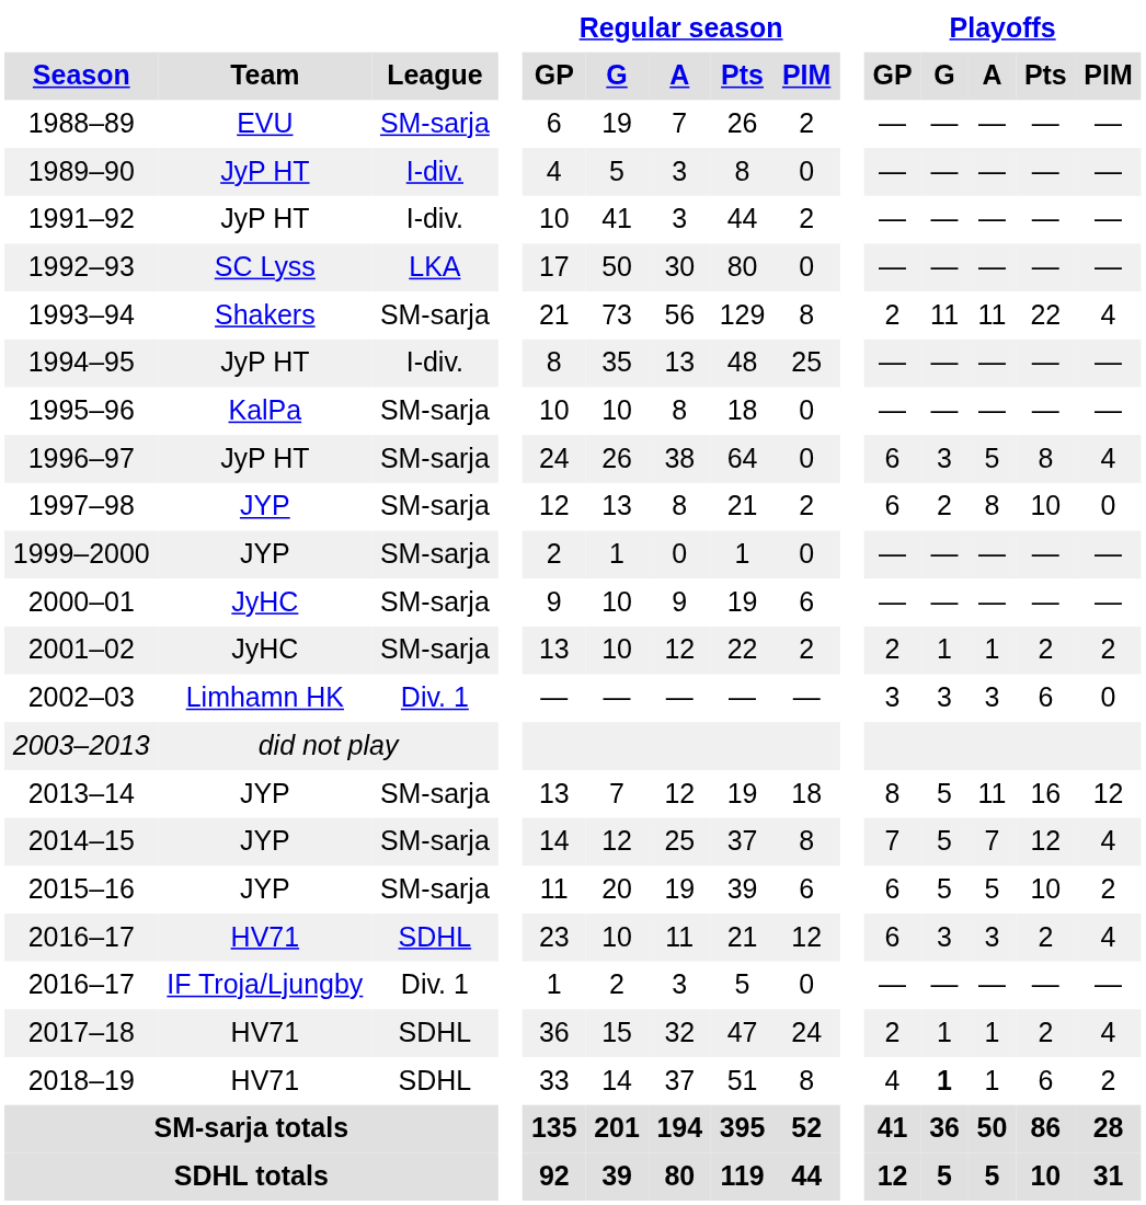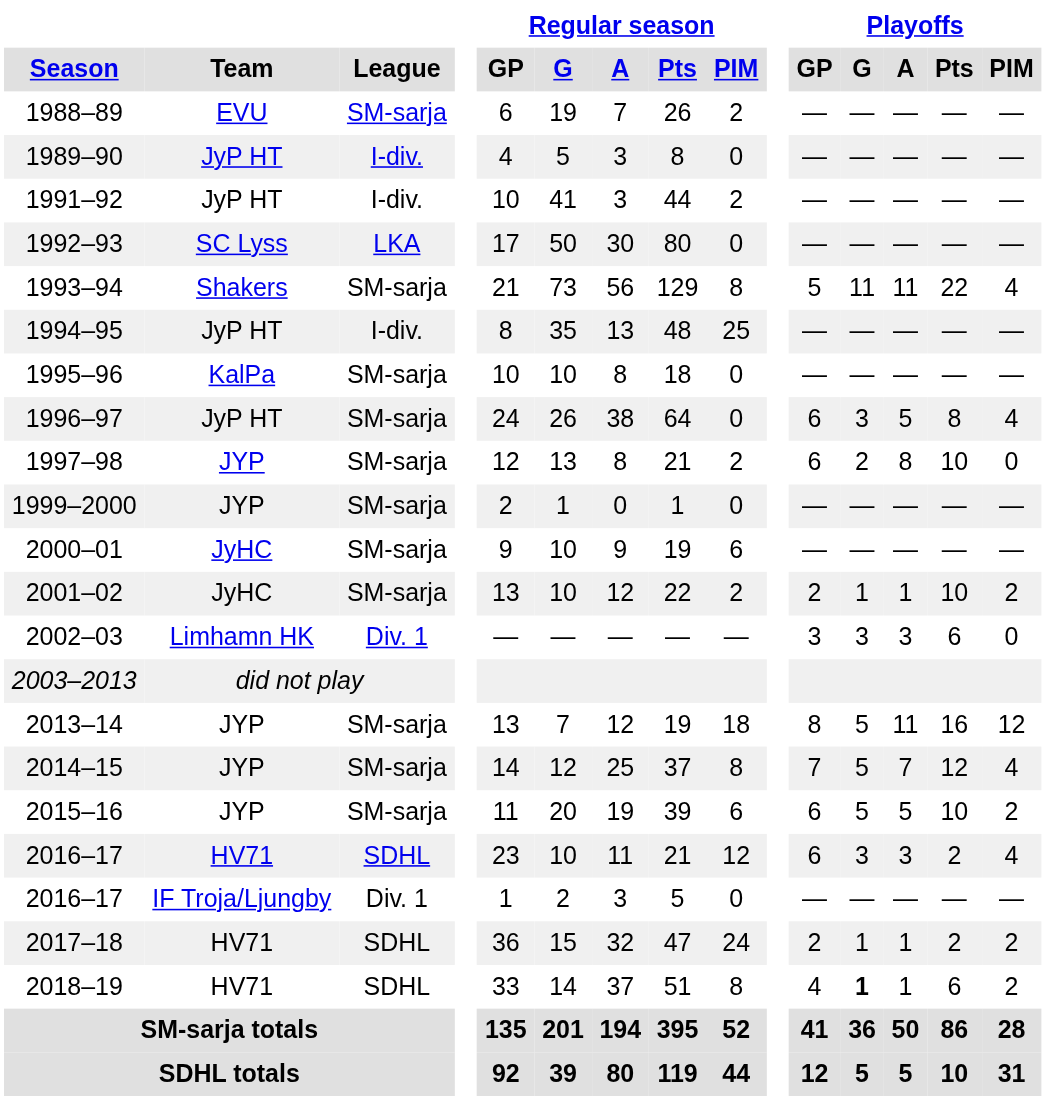 <table border="0" cellpadding="5" cellspacing="0" style="text-align:center">
 <tr>
 <th colspan="3" bgcolor="#ffffff"> </th>
 <th rowspan="93" bgcolor="#ffffff"> </th>
 <th colspan="5"><a href='#'>Regular season</a></th>
 <th rowspan="93" bgcolor="#ffffff"> </th>
 <th colspan="5"><a href='#'>Playoffs</a></th>
 </tr>
 <tr bgcolor="#e0e0e0">
 <th><a href='#'>Season</a></th>
 <th>Team</th>
 <th>League</th>
 <th>GP</th>
 <th><a href='#'>G</a></th>
 <th><a href='#'>A</a></th>
 <th><a href='#'>Pts</a></th>
 <th><a href='#'>PIM</a></th>
 <th>GP</th>
 <th>G</th>
 <th>A</th>
 <th>Pts</th>
 <th>PIM</th>
 </tr>
 <tr>
 <td>1988–89</td>
 <td><a href='#'>EVU</a></td>
 <td><a href='#'>SM-sarja</a></td>
 <td>6</td>
 <td>19</td>
 <td>7</td>
 <td>26</td>
 <td>2</td>
 <td>—</td>
 <td>—</td>
 <td>—</td>
 <td>—</td>
 <td>—</td>
 </tr>
 <tr bgcolor="#f0f0f0">
 <td>1989–90</td>
 <td><a href='#'>JyP HT</a></td>
 <td><a href='#'>I-div.</a></td>
 <td>4</td>
 <td>5</td>
 <td>3</td>
 <td>8</td>
 <td>0</td>
 <td>—</td>
 <td>—</td>
 <td>—</td>
 <td>—</td>
 <td>—</td>
 </tr>
 <tr>
 <td>1991–92</td>
 <td>JyP HT</td>
 <td>I-div.</td>
 <td>10</td>
 <td>41</td>
 <td>3</td>
 <td>44</td>
 <td>2</td>
 <td>—</td>
 <td>—</td>
 <td>—</td>
 <td>—</td>
 <td>—</td>
 </tr>
 <tr bgcolor="#f0f0f0">
 <td>1992–93</td>
 <td><a href='#'>SC Lyss</a></td>
 <td><a href='#'>LKA</a></td>
 <td>17</td>
 <td>50</td>
 <td>30</td>
 <td>80</td>
 <td>0</td>
 <td>—</td>
 <td>—</td>
 <td>—</td>
 <td>—</td>
 <td>—</td>
 </tr>
 <tr>
 <td>1993–94</td>
 <td><a href='#'>Shakers</a></td>
 <td>SM-sarja</td>
 <td>21</td>
 <td>73</td>
 <td>56</td>
 <td>129</td>
 <td>8</td>
-<td>2</td>
+<td>5</td>
 <td>11</td>
 <td>11</td>
 <td>22</td>
 <td>4</td>
 </tr>
 <tr bgcolor="#f0f0f0">
 <td>1994–95</td>
 <td>JyP HT</td>
 <td>I-div.</td>
 <td>8</td>
 <td>35</td>
 <td>13</td>
 <td>48</td>
 <td>25</td>
 <td>—</td>
 <td>—</td>
 <td>—</td>
 <td>—</td>
 <td>—</td>
 </tr>
 <tr>
 <td>1995–96</td>
 <td><a href='#'>KalPa</a></td>
 <td>SM-sarja</td>
 <td>10</td>
 <td>10</td>
 <td>8</td>
 <td>18</td>
 <td>0</td>
 <td>—</td>
 <td>—</td>
 <td>—</td>
 <td>—</td>
 <td>—</td>
 </tr>
 <tr bgcolor="#f0f0f0">
 <td>1996–97</td>
 <td>JyP HT</td>
 <td>SM-sarja</td>
 <td>24</td>
 <td>26</td>
 <td>38</td>
 <td>64</td>
 <td>0</td>
 <td>6</td>
 <td>3</td>
 <td>5</td>
 <td>8</td>
 <td>4</td>
 </tr>
 <tr>
 <td>1997–98</td>
 <td><a href='#'>JYP</a></td>
 <td>SM-sarja</td>
 <td>12</td>
 <td>13</td>
 <td>8</td>
 <td>21</td>
 <td>2</td>
 <td>6</td>
 <td>2</td>
 <td>8</td>
 <td>10</td>
 <td>0</td>
 </tr>
 <tr bgcolor="#f0f0f0">
 <td>1999–2000</td>
 <td>JYP</td>
 <td>SM-sarja</td>
 <td>2</td>
 <td>1</td>
 <td>0</td>
 <td>1</td>
 <td>0</td>
 <td>—</td>
 <td>—</td>
 <td>—</td>
 <td>—</td>
 <td>—</td>
 </tr>
 <tr>
 <td>2000–01</td>
 <td><a href='#'>JyHC</a></td>
 <td>SM-sarja</td>
 <td>9</td>
 <td>10</td>
 <td>9</td>
 <td>19</td>
 <td>6</td>
 <td>—</td>
 <td>—</td>
 <td>—</td>
 <td>—</td>
 <td>—</td>
 </tr>
 <tr bgcolor="#f0f0f0">
 <td>2001–02</td>
 <td>JyHC</td>
 <td>SM-sarja</td>
 <td>13</td>
 <td>10</td>
 <td>12</td>
 <td>22</td>
 <td>2</td>
 <td>2</td>
 <td>1</td>
 <td>1</td>
-<td>2</td>
+<td>10</td>
 <td>2</td>
 </tr>
 <tr>
 <td>2002–03</td>
 <td><a href='#'>Limhamn HK</a></td>
 <td><a href='#'>Div. 1</a></td>
 <td>—</td>
 <td>—</td>
 <td>—</td>
 <td>—</td>
 <td>—</td>
 <td>3</td>
 <td>3</td>
 <td>3</td>
 <td>6</td>
 <td>0</td>
 </tr>
 <tr bgcolor="#f0f0f0">
 <td><em>2003–2013</em></td>
 <td colspan="2"><em>did not play</em></td>
 <td colspan="5"></td>
 <td colspan="5"></td>
 </tr>
 <tr>
 <td>2013–14</td>
 <td>JYP</td>
 <td>SM-sarja</td>
 <td>13</td>
 <td>7</td>
 <td>12</td>
 <td>19</td>
 <td>18</td>
 <td>8</td>
 <td>5</td>
 <td>11</td>
 <td>16</td>
 <td>12</td>
 </tr>
 <tr bgcolor="#f0f0f0">
 <td>2014–15</td>
 <td>JYP</td>
 <td>SM-sarja</td>
 <td>14</td>
 <td>12</td>
 <td>25</td>
 <td>37</td>
 <td>8</td>
 <td>7</td>
 <td>5</td>
 <td>7</td>
 <td>12</td>
 <td>4</td>
 </tr>
 <tr>
 <td>2015–16</td>
 <td>JYP</td>
 <td>SM-sarja</td>
 <td>11</td>
 <td>20</td>
 <td>19</td>
 <td>39</td>
 <td>6</td>
 <td>6</td>
 <td>5</td>
 <td>5</td>
 <td>10</td>
 <td>2</td>
 </tr>
 <tr bgcolor="#f0f0f0">
 <td>2016–17</td>
 <td><a href='#'>HV71</a></td>
 <td><a href='#'>SDHL</a></td>
 <td>23</td>
 <td>10</td>
 <td>11</td>
 <td>21</td>
 <td>12</td>
 <td>6</td>
 <td>3</td>
 <td>3</td>
 <td>2</td>
 <td>4</td>
 </tr>
 <tr>
 <td>2016–17</td>
 <td><a href='#'>IF Troja/Ljungby</a></td>
 <td>Div. 1</td>
 <td>1</td>
 <td>2</td>
 <td>3</td>
 <td>5</td>
 <td>0</td>
 <td>—</td>
 <td>—</td>
 <td>—</td>
 <td>—</td>
 <td>—</td>
 </tr>
 <tr bgcolor="#f0f0f0">
 <td>2017–18</td>
 <td>HV71</td>
 <td>SDHL</td>
 <td>36</td>
 <td>15</td>
 <td>32</td>
 <td>47</td>
 <td>24</td>
 <td>2</td>
 <td>1</td>
 <td>1</td>
 <td>2</td>
-<td>4</td>
+<td>2</td>
 </tr>
 <tr>
 <td>2018–19</td>
 <td>HV71</td>
 <td>SDHL</td>
 <td>33</td>
 <td>14</td>
 <td>37</td>
 <td>51</td>
 <td>8</td>
 <td>4</td>
 <th>1</th>
 <td>1</td>
 <td>6</td>
 <td>2</td>
 </tr>
 <tr bgcolor="#e0e0e0">
 <th colspan="3">SM-sarja totals</th>
 <th>135</th>
 <th>201</th>
 <th>194</th>
 <th>395</th>
 <th>52</th>
 <th>41</th>
 <th>36</th>
 <th>50</th>
 <th>86</th>
 <th>28</th>
 </tr>
 <tr bgcolor="#e0e0e0">
 <th colspan="3">SDHL totals</th>
 <th>92</th>
 <th>39</th>
 <th>80</th>
 <th>119</th>
 <th>44</th>
 <th>12</th>
 <th>5</th>
 <th>5</th>
 <th>10</th>
 <th>31</th>
 </tr>
 </table>
